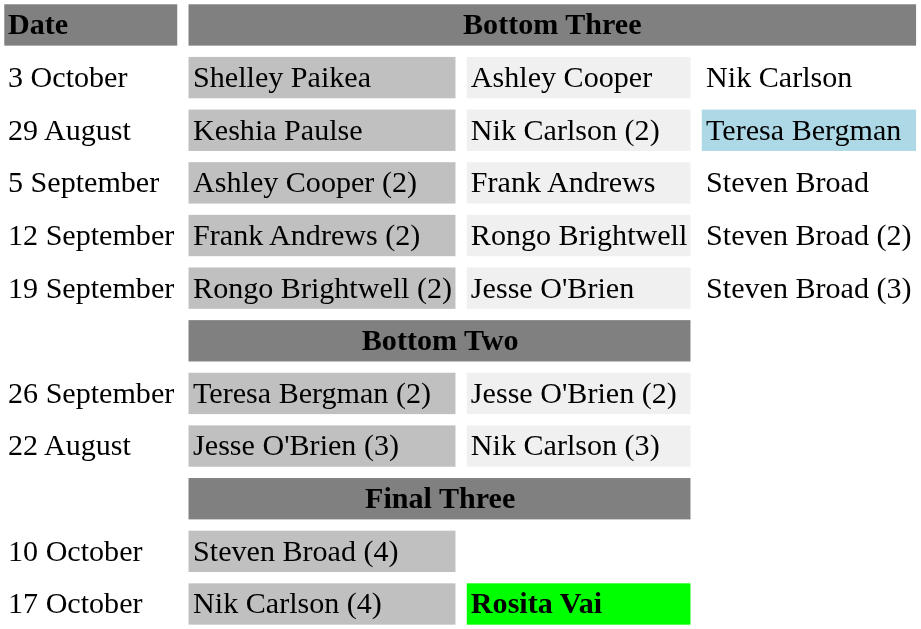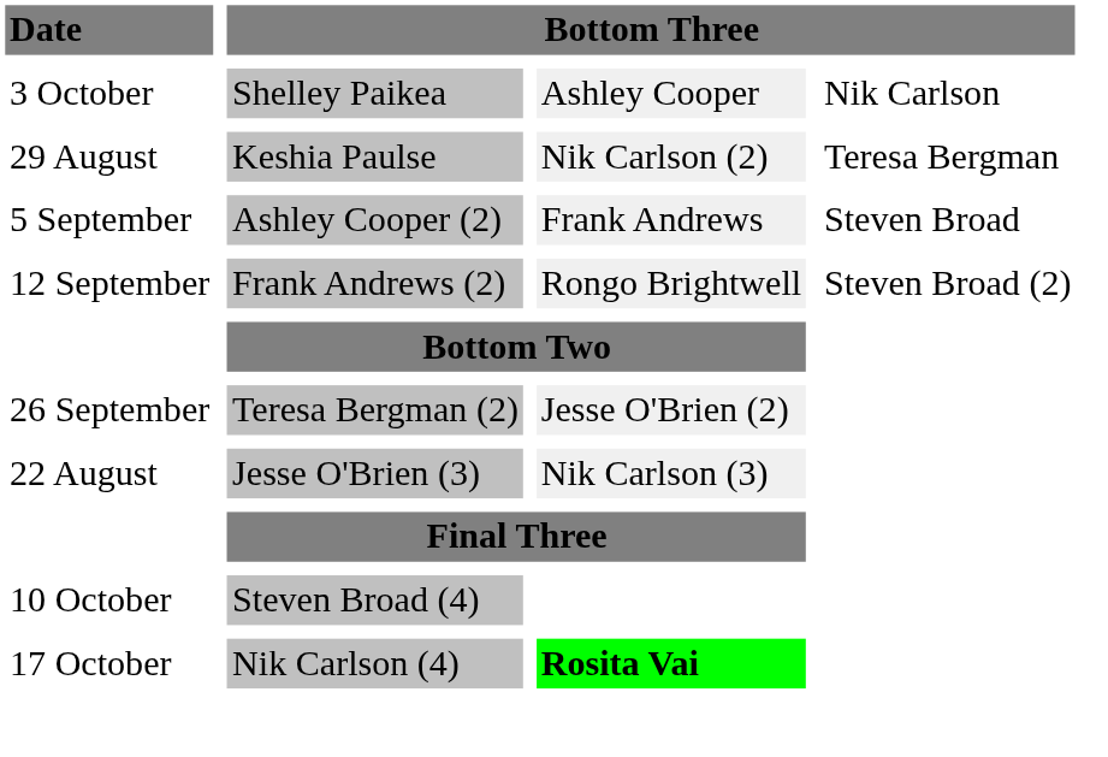 <table cellpadding=2 cellspacing=6>
 <tr bgcolor=#808080>
 <td><strong>Date</strong></td>
 <td colspan="3" align="center"><strong>Bottom Three</strong></td>
 </tr>
 <tr>
 <td>3 October</td>
 <td bgcolor="#C0C0C0">Shelley Paikea</td>
 <td bgcolor="#F0F0F0">Ashley Cooper</td>
 <td>Nik Carlson</td>
 </tr>
 <tr>
 <td>29 August</td>
 <td bgcolor="#C0C0C0">Keshia Paulse</td>
 <td bgcolor="#F0F0F0">Nik Carlson (2)</td>
-<td style="background: lightblue;">Teresa Bergman</td>
+<td>Teresa Bergman</td>
 </tr>
 <tr>
 <td>5 September</td>
 <td bgcolor="#C0C0C0">Ashley Cooper (2)</td>
 <td bgcolor="#F0F0F0">Frank Andrews</td>
 <td>Steven Broad</td>
 </tr>
 <tr>
 <td>12 September</td>
 <td bgcolor="#C0C0C0">Frank Andrews (2)</td>
 <td bgcolor="#F0F0F0">Rongo Brightwell</td>
 <td>Steven Broad (2)</td>
-</tr>
-<tr>
-<td>19 September</td>
-<td bgcolor="#C0C0C0">Rongo Brightwell (2)</td>
-<td bgcolor="#F0F0F0">Jesse O'Brien</td>
-<td>Steven Broad (3)</td>
 </tr>
 <tr>
 <td></td>
 <td bgcolor=#808080 colspan="2" align="center"><strong>Bottom Two</strong></td>
 </tr>
 <tr>
 <td>26 September</td>
 <td bgcolor="#C0C0C0">Teresa Bergman (2)</td>
 <td bgcolor="#F0F0F0">Jesse O'Brien (2)</td>
 </tr>
 <tr>
 <td>22 August</td>
 <td bgcolor="C0C0C0">Jesse O'Brien (3)</td>
 <td bgcolor="F0F0F0">Nik Carlson (3)</td>
 </tr>
 <tr>
 <td></td>
 <td bgcolor=#808080 colspan="2" align="center"><strong>Final Three</strong></td>
 <td></td>
 </tr>
 <tr>
 <td>10 October</td>
 <td bgcolor="C0C0C0">Steven Broad (4)</td>
 <td></td>
 </tr>
 <tr>
 <td>17 October</td>
 <td bgcolor="C0C0C0">Nik Carlson (4)</td>
 <td bgcolor="Lime"><strong>Rosita Vai</strong></td>
 </tr>
 </table>
